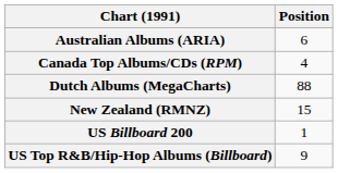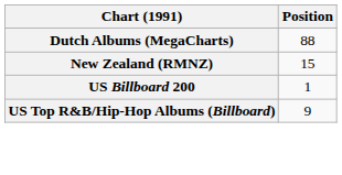 <table class="wikitable sortable plainrowheaders" style="text-align:center">
 <tr>
 <th scope="col">Chart (1991)</th>
 <th scope="col">Position</th>
-</tr>
-<tr>
-<th scope="row">Australian Albums (ARIA)</th>
-<td>6</td>
-</tr>
-<tr>
-<th scope="row">Canada Top Albums/CDs (<em>RPM</em>)</th>
-<td>4</td>
 </tr>
 <tr>
 <th scope="row">Dutch Albums (MegaCharts)</th>
 <td>88</td>
 </tr>
 <tr>
 <th scope="row">New Zealand (RMNZ)</th>
 <td>15</td>
 </tr>
 <tr>
 <th scope="row">US <em>Billboard</em> 200</th>
 <td>1</td>
 </tr>
 <tr>
 <th scope="row">US Top R&B/Hip-Hop Albums (<em>Billboard</em>)</th>
 <td>9</td>
 </tr>
 </table>
